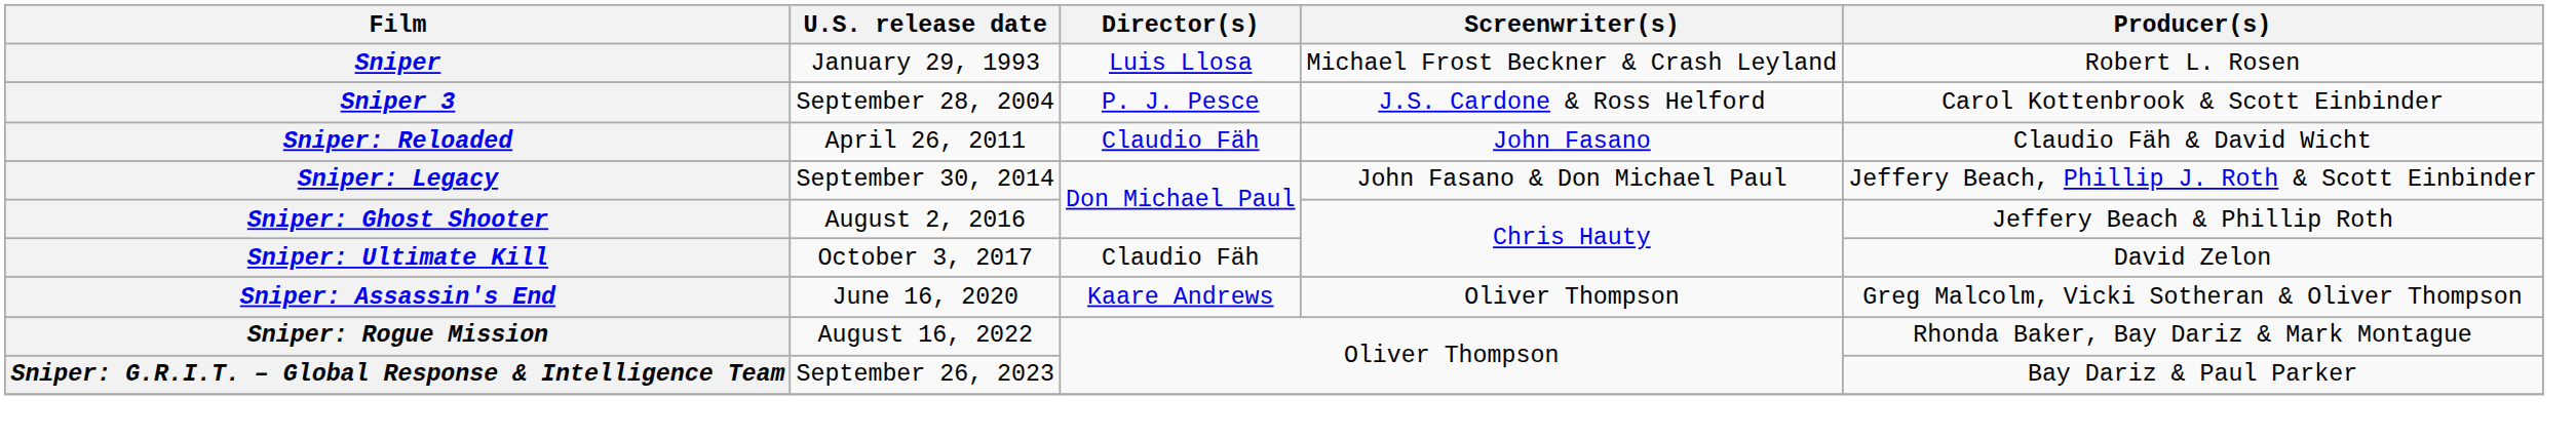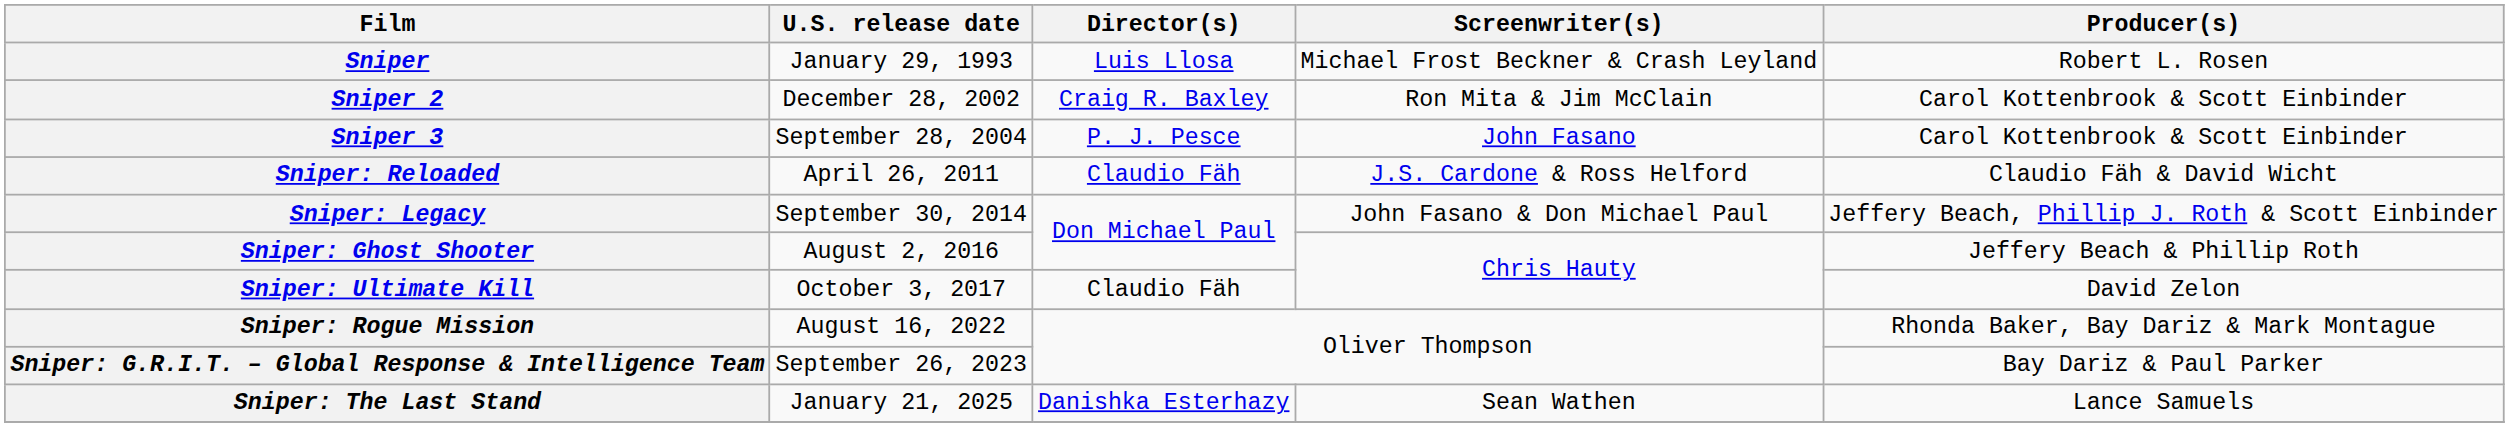 <table class="wikitable plainrowheaders" "font-size:90%" style="text-align:center;">
 <tr>
 <th scope="col">Film</th>
 <th scope="col">U.S. release date</th>
 <th scope="col">Director(s)</th>
 <th scope="col">Screenwriter(s)</th>
 <th scope="col">Producer(s)</th>
 </tr>
 <tr>
 <th scope="row"><em><a href='#'>Sniper</a></em></th>
 <td>January 29, 1993</td>
 <td><a href='#'>Luis Llosa</a></td>
 <td>Michael Frost Beckner & Crash Leyland</td>
 <td>Robert L. Rosen</td>
 </tr>
 <tr>
+<th scope="row"><em><a href='#'>Sniper 2</a></em></th>
+<td>December 28, 2002</td>
+<td><a href='#'>Craig R. Baxley</a></td>
+<td>Ron Mita & Jim McClain</td>
+<td>Carol Kottenbrook & Scott Einbinder</td>
+</tr>
+<tr>
 <th scope="row"><em><a href='#'>Sniper 3</a></em></th>
 <td nowrap>September 28, 2004</td>
 <td><a href='#'>P. J. Pesce</a></td>
-<td><a href='#'>J.S. Cardone</a> & Ross Helford</td>
+<td><a href='#'>John Fasano</a></td>
 <td>Carol Kottenbrook & Scott Einbinder</td>
 </tr>
 <tr>
 <th scope="row"><em><a href='#'>Sniper: Reloaded</a></em></th>
 <td>April 26, 2011</td>
 <td><a href='#'>Claudio Fäh</a></td>
-<td><a href='#'>John Fasano</a></td>
+<td><a href='#'>J.S. Cardone</a> & Ross Helford</td>
 <td>Claudio Fäh & David Wicht</td>
 </tr>
 <tr>
 <th scope="row"><em><a href='#'>Sniper: Legacy</a></em></th>
 <td>September 30, 2014</td>
 <td rowspan="2"><a href='#'>Don Michael Paul</a></td>
 <td>John Fasano & Don Michael Paul</td>
 <td>Jeffery Beach, <a href='#'>Phillip J. Roth</a> & Scott Einbinder</td>
 </tr>
 <tr>
 <th scope="row"><em><a href='#'>Sniper: Ghost Shooter</a></em></th>
 <td>August 2, 2016</td>
 <td rowspan="2"><a href='#'>Chris Hauty</a></td>
 <td>Jeffery Beach & Phillip Roth</td>
 </tr>
 <tr>
 <th scope="row"><em><a href='#'>Sniper: Ultimate Kill</a></em></th>
 <td>October 3, 2017</td>
 <td>Claudio Fäh</td>
 <td>David Zelon</td>
 </tr>
 <tr>
-<th scope="row"><em><a href='#'>Sniper: Assassin's End</a></em></th>
-<td>June 16, 2020</td>
-<td><a href='#'>Kaare Andrews</a></td>
-<td>Oliver Thompson</td>
-<td>Greg Malcolm, Vicki Sotheran & Oliver Thompson</td>
-</tr>
-<tr>
 <th scope="row"><em>Sniper: Rogue Mission</em></th>
 <td>August 16, 2022</td>
 <td rowspan="2" colspan="2">Oliver Thompson</td>
 <td>Rhonda Baker, Bay Dariz & Mark Montague</td>
 </tr>
 <tr>
 <th scope="row"><em>Sniper: G.R.I.T. – Global Response & Intelligence Team</em></th>
 <td>September 26, 2023</td>
 <td>Bay Dariz & Paul Parker</td>
 </tr>
 <tr>
+<th scope="row"><em>Sniper: The Last Stand</em></th>
+<td>January 21, 2025</td>
+<td><a href='#'>Danishka Esterhazy</a></td>
+<td>Sean Wathen</td>
+<td>Lance Samuels</td>
+</tr>
+<tr>
 </tr>
 </table>
